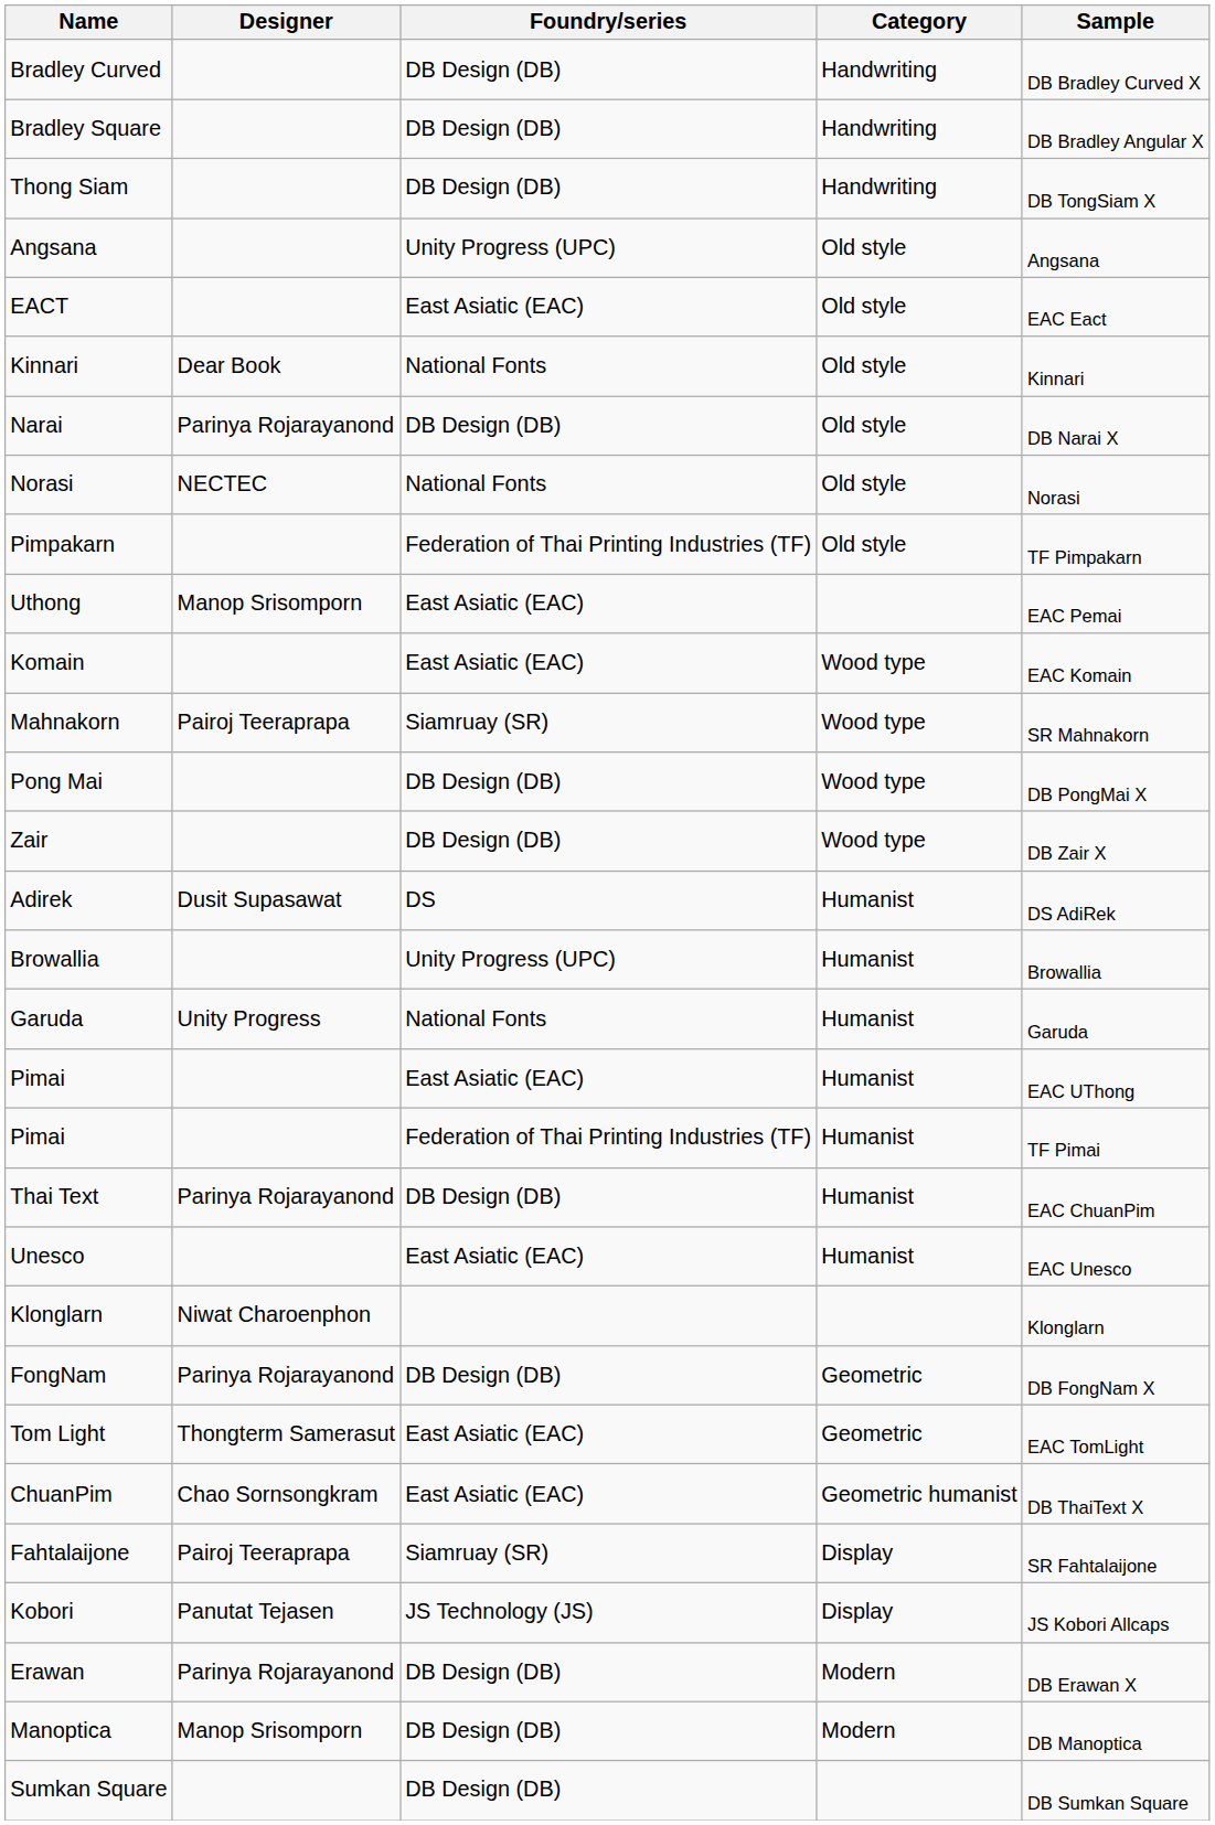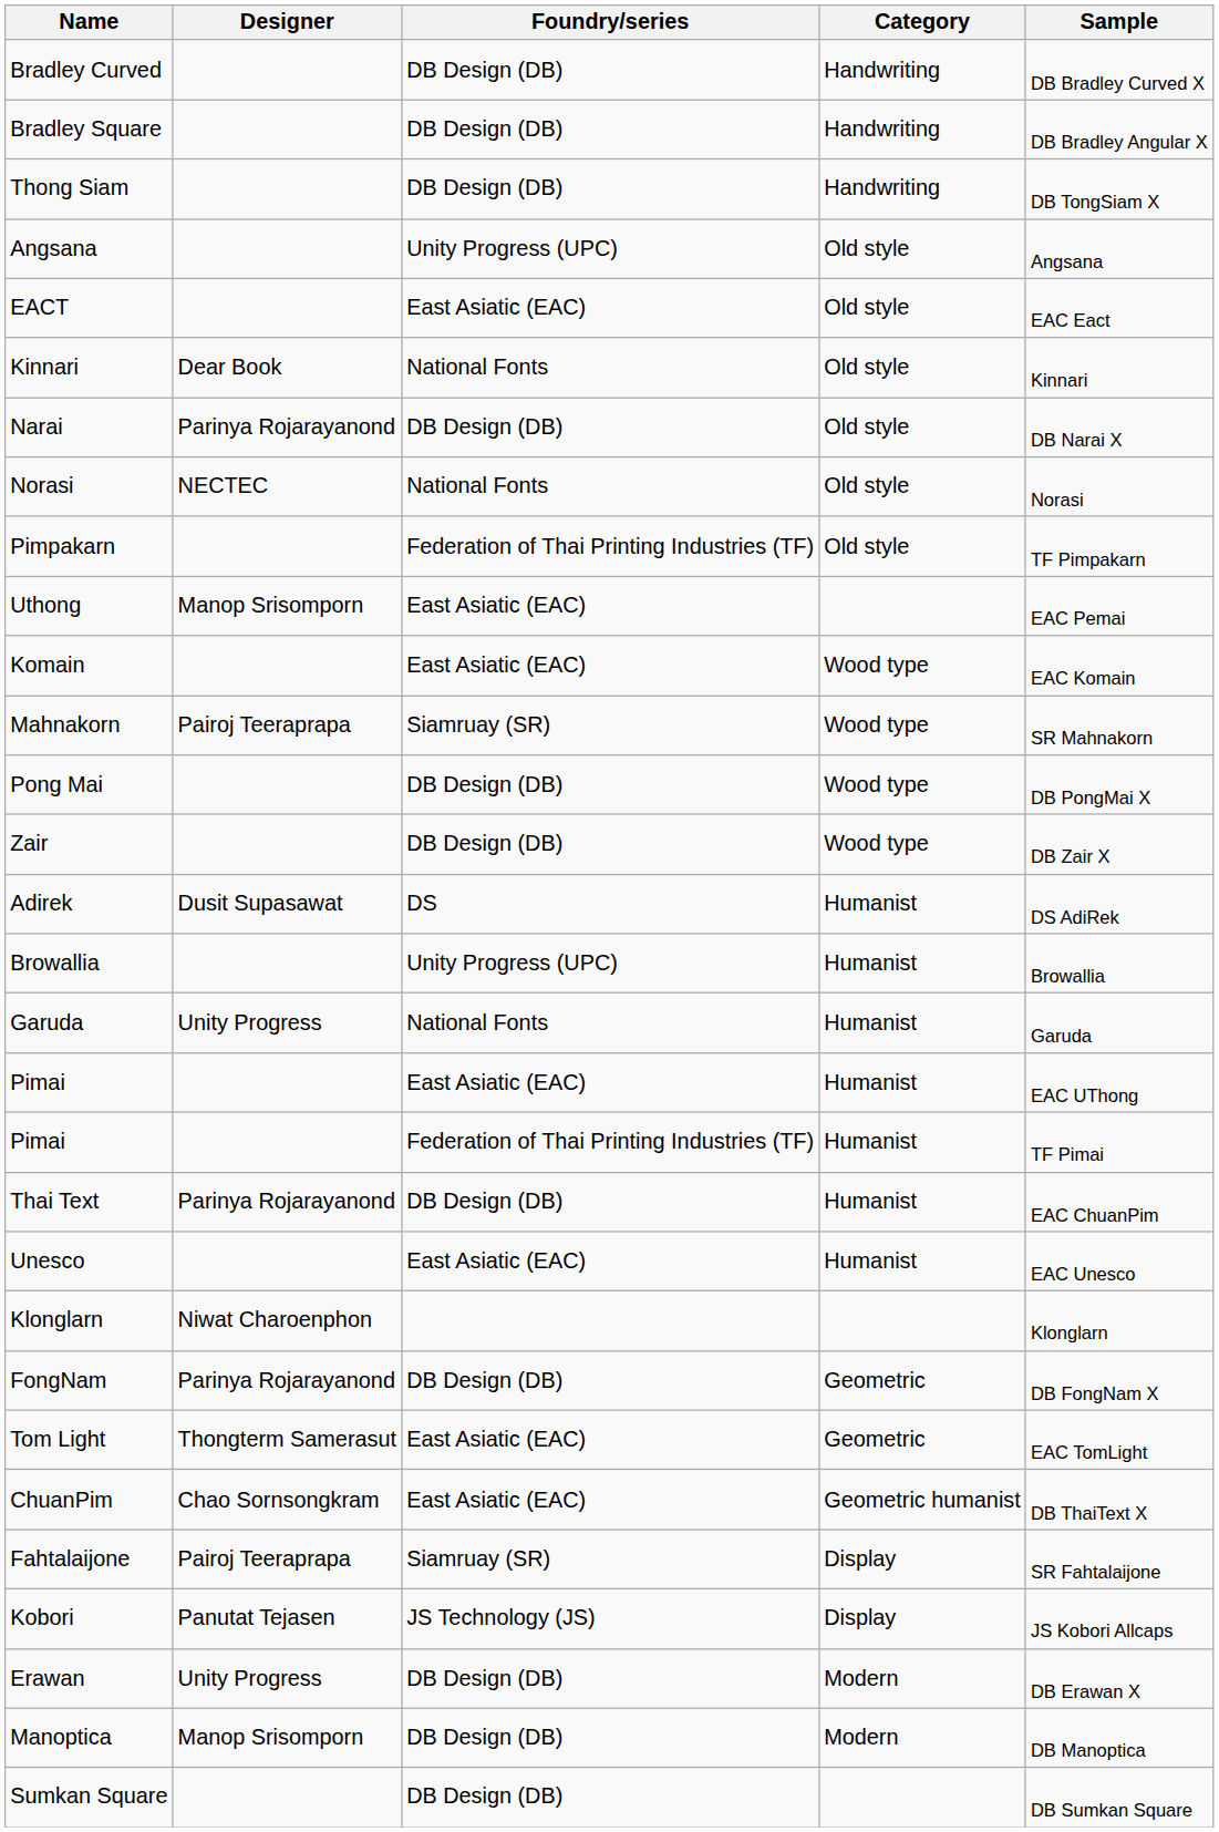 <table class="wikitable sortable">
 <tr>
 <th>Name</th>
 <th>Designer</th>
 <th>Foundry/series</th>
 <th>Category</th>
 <th>Sample</th>
 </tr>
 <tr>
 <td>Bradley Curved</td>
 <td></td>
 <td>DB Design (DB)</td>
 <td>Handwriting</td>
 <td> <br><small>DB Bradley Curved X</small></td>
 </tr>
 <tr>
 <td>Bradley Square</td>
 <td></td>
 <td>DB Design (DB)</td>
 <td>Handwriting</td>
 <td> <br><small>DB Bradley Angular X</small></td>
 </tr>
 <tr>
 <td>Thong Siam</td>
 <td></td>
 <td>DB Design (DB)</td>
 <td>Handwriting</td>
 <td> <br><small>DB TongSiam X</small></td>
 </tr>
 <tr>
 <td>Angsana</td>
 <td></td>
 <td>Unity Progress (UPC)</td>
 <td>Old style</td>
 <td> <br><small>Angsana</small></td>
 </tr>
 <tr>
 <td>EACT</td>
 <td></td>
 <td>East Asiatic (EAC)</td>
 <td>Old style</td>
 <td> <br><small>EAC Eact</small></td>
 </tr>
 <tr>
 <td>Kinnari</td>
 <td>Dear Book</td>
 <td>National Fonts</td>
 <td>Old style</td>
 <td> <br><small>Kinnari</small></td>
 </tr>
 <tr>
 <td>Narai</td>
 <td>Parinya Rojarayanond</td>
 <td>DB Design (DB)</td>
 <td>Old style</td>
 <td> <br><small>DB Narai X</small></td>
 </tr>
 <tr>
 <td>Norasi</td>
 <td>NECTEC</td>
 <td>National Fonts</td>
 <td>Old style</td>
 <td> <br><small>Norasi</small></td>
 </tr>
 <tr>
 <td>Pimpakarn</td>
 <td></td>
 <td>Federation of Thai Printing Industries (TF)</td>
 <td>Old style</td>
 <td> <br><small>TF Pimpakarn</small></td>
 </tr>
 <tr>
 <td>Uthong</td>
 <td>Manop Srisomporn</td>
 <td>East Asiatic (EAC)</td>
 <td></td>
 <td> <br><small>EAC Pemai</small></td>
 </tr>
 <tr>
 <td>Komain</td>
 <td></td>
 <td>East Asiatic (EAC)</td>
 <td>Wood type</td>
 <td> <br><small>EAC Komain</small></td>
 </tr>
 <tr>
 <td>Mahnakorn</td>
 <td>Pairoj Teeraprapa</td>
 <td>Siamruay (SR)</td>
 <td>Wood type</td>
 <td> <br><small>SR Mahnakorn</small></td>
 </tr>
 <tr>
 <td>Pong Mai</td>
 <td></td>
 <td>DB Design (DB)</td>
 <td>Wood type</td>
 <td> <br><small>DB PongMai X</small></td>
 </tr>
 <tr>
 <td>Zair</td>
 <td></td>
 <td>DB Design (DB)</td>
 <td>Wood type</td>
 <td> <br><small>DB Zair X</small></td>
 </tr>
 <tr>
 <td>Adirek</td>
 <td>Dusit Supasawat</td>
 <td>DS</td>
 <td>Humanist</td>
 <td> <br><small>DS AdiRek</small></td>
 </tr>
 <tr>
 <td>Browallia</td>
 <td></td>
 <td>Unity Progress (UPC)</td>
 <td>Humanist</td>
 <td> <br><small>Browallia</small></td>
 </tr>
 <tr>
 <td>Garuda</td>
 <td>Unity Progress</td>
 <td>National Fonts</td>
 <td>Humanist</td>
 <td> <br><small>Garuda</small></td>
 </tr>
 <tr>
 <td>Pimai</td>
 <td></td>
 <td>East Asiatic (EAC)</td>
 <td>Humanist</td>
 <td> <br><small>EAC UThong</small></td>
 </tr>
 <tr>
 <td>Pimai</td>
 <td></td>
 <td>Federation of Thai Printing Industries (TF)</td>
 <td>Humanist</td>
 <td> <br><small>TF Pimai</small></td>
 </tr>
 <tr>
 <td>Thai Text</td>
 <td>Parinya Rojarayanond</td>
 <td>DB Design (DB)</td>
 <td>Humanist</td>
 <td> <br><small>EAC ChuanPim</small></td>
 </tr>
 <tr>
 <td>Unesco</td>
 <td></td>
 <td>East Asiatic (EAC)</td>
 <td>Humanist</td>
 <td> <br><small>EAC Unesco</small></td>
 </tr>
 <tr>
 <td>Klonglarn</td>
 <td>Niwat Charoenphon</td>
 <td></td>
 <td></td>
 <td> <br><small>Klonglarn</small></td>
 </tr>
 <tr>
 <td>FongNam</td>
 <td>Parinya Rojarayanond</td>
 <td>DB Design (DB)</td>
 <td>Geometric</td>
 <td> <br><small>DB FongNam X</small></td>
 </tr>
 <tr>
 <td>Tom Light</td>
 <td>Thongterm Samerasut</td>
 <td>East Asiatic (EAC)</td>
 <td>Geometric</td>
 <td> <br><small>EAC TomLight</small></td>
 </tr>
 <tr>
 <td>ChuanPim</td>
 <td>Chao Sornsongkram</td>
 <td>East Asiatic (EAC)</td>
 <td>Geometric humanist</td>
 <td> <br><small>DB ThaiText X</small></td>
 </tr>
 <tr>
 <td>Fahtalaijone</td>
 <td>Pairoj Teeraprapa</td>
 <td>Siamruay (SR)</td>
 <td>Display</td>
 <td> <br><small>SR Fahtalaijone</small></td>
 </tr>
 <tr>
 <td>Kobori</td>
 <td>Panutat Tejasen</td>
 <td>JS Technology (JS)</td>
 <td>Display</td>
 <td> <br><small>JS Kobori Allcaps</small></td>
 </tr>
 <tr>
 <td>Erawan</td>
-<td>Parinya Rojarayanond</td>
+<td>Unity Progress</td>
 <td>DB Design (DB)</td>
 <td>Modern</td>
 <td> <br><small>DB Erawan X</small></td>
 </tr>
 <tr>
 <td>Manoptica</td>
 <td>Manop Srisomporn</td>
 <td>DB Design (DB)</td>
 <td>Modern</td>
 <td> <br><small>DB Manoptica</small></td>
 </tr>
 <tr>
 <td>Sumkan Square</td>
 <td></td>
 <td>DB Design (DB)</td>
 <td></td>
 <td> <br><small>DB Sumkan Square</small></td>
 </tr>
 </table>
